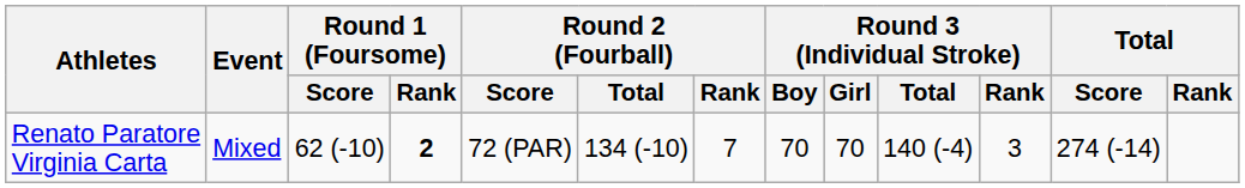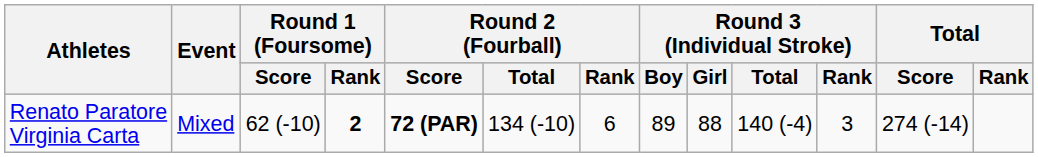 <table class="wikitable" style="font-size:90%">
 <tr>
 <th rowspan="2">Athletes</th>
 <th rowspan="2">Event</th>
 <th colspan="2">Round 1<br>(Foursome)</th>
 <th colspan="3">Round 2<br>(Fourball)</th>
 <th colspan="4">Round 3<br>(Individual Stroke)</th>
 <th colspan="2">Total</th>
 </tr>
 <tr style="font-size:95%">
 <th>Score</th>
 <th>Rank</th>
 <th>Score</th>
 <th>Total</th>
 <th>Rank</th>
 <th>Boy</th>
 <th>Girl</th>
 <th>Total</th>
 <th>Rank</th>
 <th>Score</th>
 <th>Rank</th>
 </tr>
 <tr align=center>
 <td align=left><a href='#'>Renato Paratore</a><br><a href='#'>Virginia Carta</a></td>
 <td align=left><a href='#'>Mixed</a></td>
 <td>62 (-10)</td>
 <td><strong>2</strong></td>
-<td>72 (PAR)</td>
+<td><strong>72 (PAR)</strong></td>
 <td>134 (-10)</td>
-<td>7</td>
-<td>70</td>
-<td>70</td>
+<td>6</td>
+<td>89</td>
+<td>88</td>
 <td>140 (-4)</td>
 <td>3</td>
 <td>274 (-14)</td>
 <td></td>
 </tr>
 </table>
